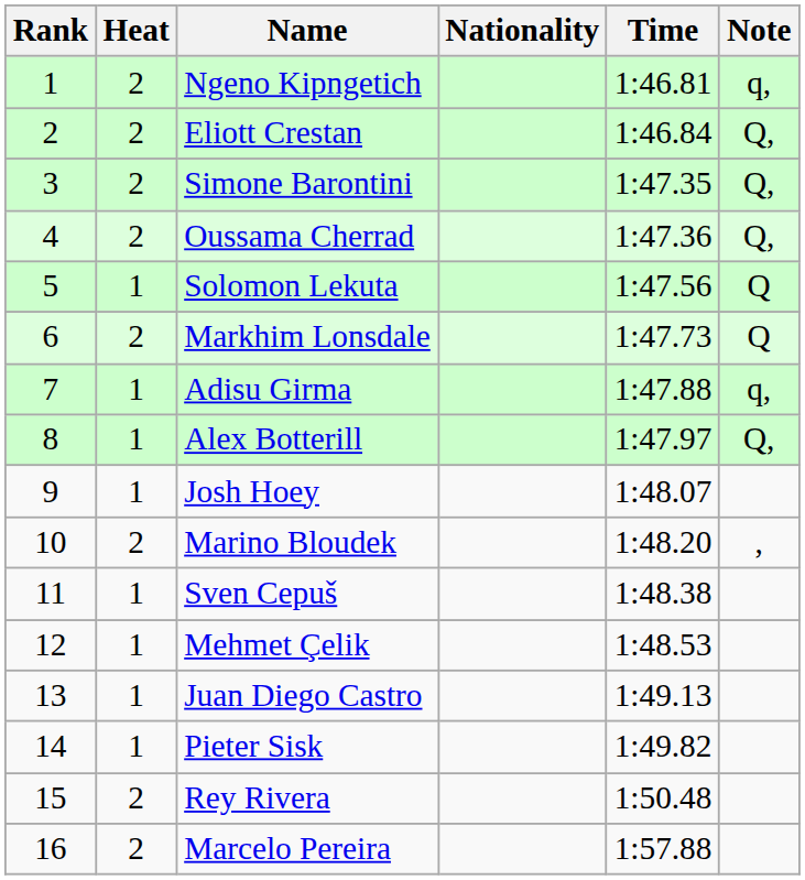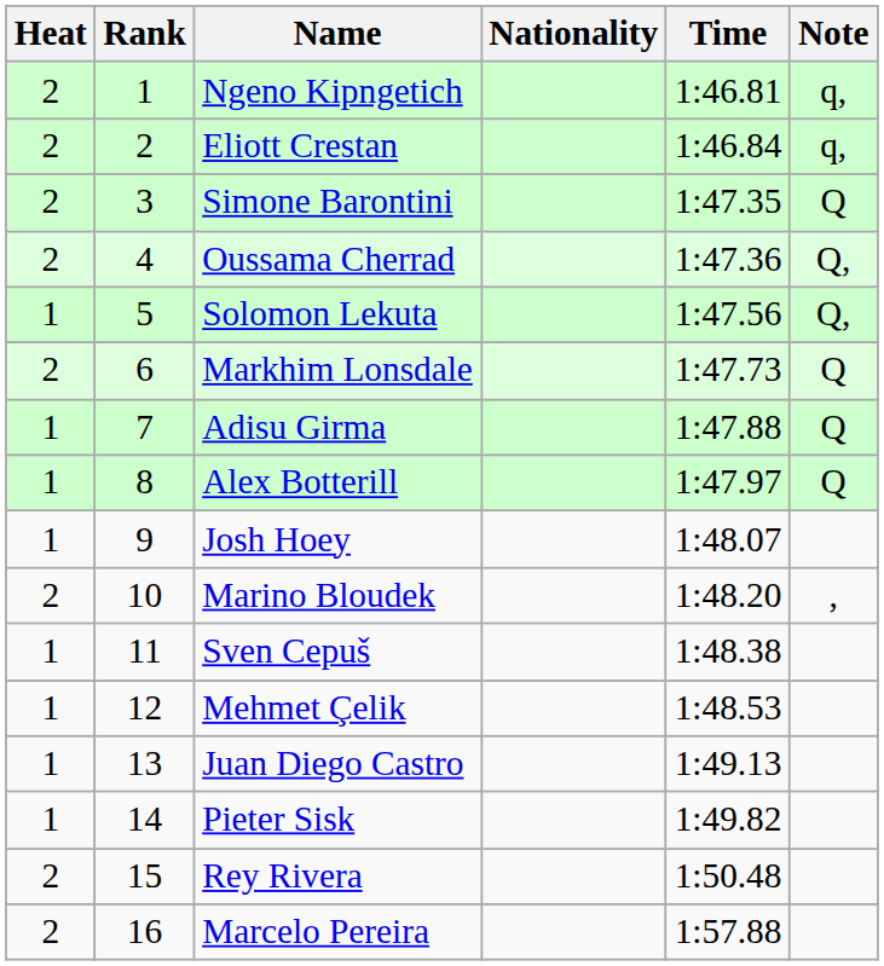 <table class="wikitable sortable" style="text-align:center">
 <tr>
+<th>Heat</th>
 <th>Rank</th>
-<th>Heat</th>
 <th>Name</th>
 <th>Nationality</th>
 <th>Time</th>
 <th>Note</th>
 </tr>
 <tr bgcolor=ccffcc>
+<td>2</td>
 <td>1</td>
-<td>2</td>
 <td align=left><a href='#'>Ngeno Kipngetich</a></td>
 <td align=left></td>
 <td>1:46.81</td>
 <td>q, </td>
 </tr>
 <tr bgcolor=ccffcc>
 <td>2</td>
 <td>2</td>
 <td align=left><a href='#'>Eliott Crestan</a></td>
 <td align=left></td>
 <td>1:46.84</td>
-<td>Q, </td>
+<td>q, </td>
 </tr>
 <tr bgcolor=ccffcc>
+<td>2</td>
 <td>3</td>
-<td>2</td>
 <td align=left><a href='#'>Simone Barontini</a></td>
 <td align=left></td>
 <td>1:47.35</td>
-<td>Q, </td>
+<td>Q</td>
 </tr>
 <tr bgcolor=ddffdd>
+<td>2</td>
 <td>4</td>
-<td>2</td>
 <td align=left><a href='#'>Oussama Cherrad</a></td>
 <td align=left></td>
 <td>1:47.36</td>
 <td>Q, </td>
 </tr>
 <tr bgcolor=ccffcc>
+<td>1</td>
 <td>5</td>
-<td>1</td>
 <td align=left><a href='#'>Solomon Lekuta</a></td>
 <td align=left></td>
 <td>1:47.56</td>
-<td>Q</td>
+<td>Q, </td>
 </tr>
 <tr bgcolor=ddffdd>
+<td>2</td>
 <td>6</td>
-<td>2</td>
 <td align=left><a href='#'>Markhim Lonsdale</a></td>
 <td align=left></td>
 <td>1:47.73</td>
 <td>Q</td>
 </tr>
 <tr bgcolor=ccffcc>
+<td>1</td>
 <td>7</td>
-<td>1</td>
 <td align=left><a href='#'>Adisu Girma</a></td>
 <td align=left></td>
 <td>1:47.88</td>
-<td>q, </td>
+<td>Q</td>
 </tr>
 <tr bgcolor=ccffcc>
+<td>1</td>
 <td>8</td>
-<td>1</td>
 <td align=left><a href='#'>Alex Botterill</a></td>
 <td align=left></td>
 <td>1:47.97</td>
-<td>Q, </td>
+<td>Q</td>
 </tr>
 <tr>
+<td>1</td>
 <td>9</td>
-<td>1</td>
 <td align=left><a href='#'>Josh Hoey</a></td>
 <td align=left></td>
 <td>1:48.07</td>
 <td></td>
 </tr>
 <tr>
+<td>2</td>
 <td>10</td>
-<td>2</td>
 <td align=left><a href='#'>Marino Bloudek</a></td>
 <td align=left></td>
 <td>1:48.20</td>
 <td>, </td>
 </tr>
 <tr>
+<td>1</td>
 <td>11</td>
-<td>1</td>
 <td align=left><a href='#'>Sven Cepuš</a></td>
 <td align=left></td>
 <td>1:48.38</td>
 <td></td>
 </tr>
 <tr>
+<td>1</td>
 <td>12</td>
-<td>1</td>
 <td align=left><a href='#'>Mehmet Çelik</a></td>
 <td align=left></td>
 <td>1:48.53</td>
 <td></td>
 </tr>
 <tr>
+<td>1</td>
 <td>13</td>
-<td>1</td>
 <td align=left><a href='#'>Juan Diego Castro</a></td>
 <td align=left></td>
 <td>1:49.13</td>
 <td></td>
 </tr>
 <tr>
+<td>1</td>
 <td>14</td>
-<td>1</td>
 <td align=left><a href='#'>Pieter Sisk</a></td>
 <td align=left></td>
 <td>1:49.82</td>
 <td></td>
 </tr>
 <tr>
+<td>2</td>
 <td>15</td>
-<td>2</td>
 <td align=left><a href='#'>Rey Rivera</a></td>
 <td align=left></td>
 <td>1:50.48</td>
 <td></td>
 </tr>
 <tr>
+<td>2</td>
 <td>16</td>
-<td>2</td>
 <td align=left><a href='#'>Marcelo Pereira</a></td>
 <td align=left></td>
 <td>1:57.88</td>
 <td></td>
 </tr>
 </table>
